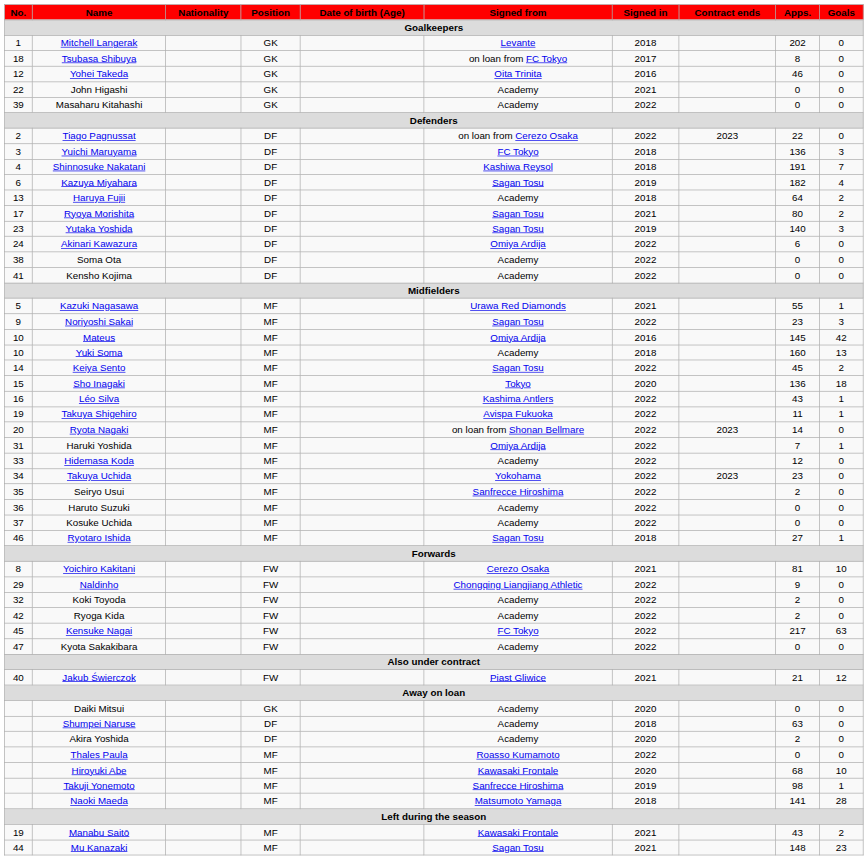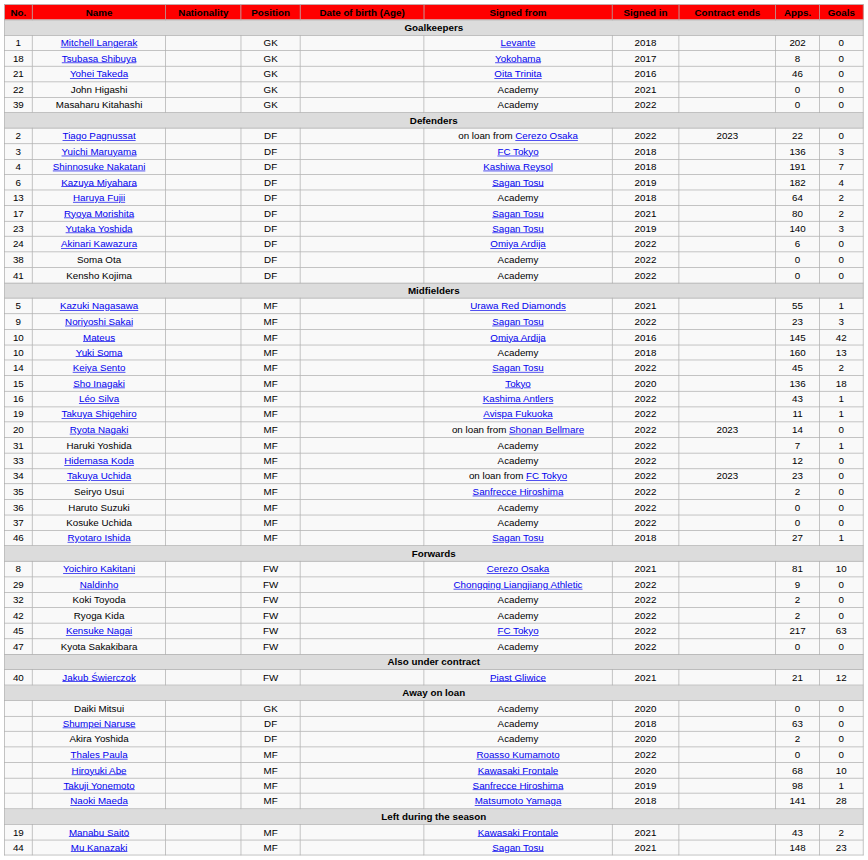 <table class="wikitable"  style="text-align:center; font-size:90%; width:100%;">
 <tr>
 <th style="background:#FF0000; color:#000000; text-align:center;">No.</th>
 <th style="background:#FF0000; color:#000000; text-align:center;">Name</th>
 <th style="background:#FF0000; color:#000000; text-align:center;">Nationality</th>
 <th style="background:#FF0000; color:#000000; text-align:center;">Position</th>
 <th style="background:#FF0000; color:#000000; text-align:center;">Date of birth (Age)</th>
 <th style="background:#FF0000; color:#000000; text-align:center;">Signed from</th>
 <th style="background:#FF0000; color:#000000; text-align:center;">Signed in</th>
 <th style="background:#FF0000; color:#000000; text-align:center;">Contract ends</th>
 <th style="background:#FF0000; color:#000000; text-align:center;">Apps.</th>
 <th style="background:#FF0000; color:#000000; text-align:center;">Goals</th>
 </tr>
 <tr>
 <th colspan="11"  style="background:#dcdcdc; text-align:center;">Goalkeepers</th>
 </tr>
 <tr>
 <td>1</td>
 <td><a href='#'>Mitchell Langerak</a></td>
 <td></td>
 <td>GK</td>
 <td></td>
 <td><a href='#'>Levante</a></td>
 <td>2018</td>
 <td></td>
 <td>202</td>
 <td>0</td>
 </tr>
 <tr>
 <td>18</td>
 <td><a href='#'>Tsubasa Shibuya</a></td>
 <td></td>
 <td>GK</td>
 <td></td>
-<td>on loan from <a href='#'>FC Tokyo</a></td>
+<td><a href='#'>Yokohama</a></td>
 <td>2017</td>
 <td></td>
 <td>8</td>
 <td>0</td>
 </tr>
 <tr>
-<td>12</td>
+<td>21</td>
 <td><a href='#'>Yohei Takeda</a></td>
 <td></td>
 <td>GK</td>
 <td></td>
 <td><a href='#'>Oita Trinita</a></td>
 <td>2016</td>
 <td></td>
 <td>46</td>
 <td>0</td>
 </tr>
 <tr>
 <td>22</td>
 <td>John Higashi</td>
 <td></td>
 <td>GK</td>
 <td></td>
 <td>Academy</td>
 <td>2021</td>
 <td></td>
 <td>0</td>
 <td>0</td>
 </tr>
 <tr>
 <td>39</td>
 <td>Masaharu Kitahashi</td>
 <td></td>
 <td>GK</td>
 <td></td>
 <td>Academy</td>
 <td>2022</td>
 <td></td>
 <td>0</td>
 <td>0</td>
 </tr>
 <tr>
 <th colspan="11"  style="background:#dcdcdc; text-align:center;">Defenders</th>
 </tr>
 <tr>
 <td>2</td>
 <td><a href='#'>Tiago Pagnussat</a></td>
 <td></td>
 <td>DF</td>
 <td></td>
 <td>on loan from <a href='#'>Cerezo Osaka</a></td>
 <td>2022</td>
 <td>2023</td>
 <td>22</td>
 <td>0</td>
 </tr>
 <tr>
 <td>3</td>
 <td><a href='#'>Yuichi Maruyama</a></td>
 <td></td>
 <td>DF</td>
 <td></td>
 <td><a href='#'>FC Tokyo</a></td>
 <td>2018</td>
 <td></td>
 <td>136</td>
 <td>3</td>
 </tr>
 <tr>
 <td>4</td>
 <td><a href='#'>Shinnosuke Nakatani</a></td>
 <td></td>
 <td>DF</td>
 <td></td>
 <td><a href='#'>Kashiwa Reysol</a></td>
 <td>2018</td>
 <td></td>
 <td>191</td>
 <td>7</td>
 </tr>
 <tr>
 <td>6</td>
 <td><a href='#'>Kazuya Miyahara</a></td>
 <td></td>
 <td>DF</td>
 <td></td>
 <td><a href='#'>Sagan Tosu</a></td>
 <td>2019</td>
 <td></td>
 <td>182</td>
 <td>4</td>
 </tr>
 <tr>
 <td>13</td>
 <td><a href='#'>Haruya Fujii</a></td>
 <td></td>
 <td>DF</td>
 <td></td>
 <td>Academy</td>
 <td>2018</td>
 <td></td>
 <td>64</td>
 <td>2</td>
 </tr>
 <tr>
 <td>17</td>
 <td><a href='#'>Ryoya Morishita</a></td>
 <td></td>
 <td>DF</td>
 <td></td>
 <td><a href='#'>Sagan Tosu</a></td>
 <td>2021</td>
 <td></td>
 <td>80</td>
 <td>2</td>
 </tr>
 <tr>
 <td>23</td>
 <td><a href='#'>Yutaka Yoshida</a></td>
 <td></td>
 <td>DF</td>
 <td></td>
 <td><a href='#'>Sagan Tosu</a></td>
 <td>2019</td>
 <td></td>
 <td>140</td>
 <td>3</td>
 </tr>
 <tr>
 <td>24</td>
 <td><a href='#'>Akinari Kawazura</a></td>
 <td></td>
 <td>DF</td>
 <td></td>
 <td><a href='#'>Omiya Ardija</a></td>
 <td>2022</td>
 <td></td>
 <td>6</td>
 <td>0</td>
 </tr>
 <tr>
 <td>38</td>
 <td>Soma Ota</td>
 <td></td>
 <td>DF</td>
 <td></td>
 <td>Academy</td>
 <td>2022</td>
 <td></td>
 <td>0</td>
 <td>0</td>
 </tr>
 <tr>
 <td>41</td>
 <td>Kensho Kojima</td>
 <td></td>
 <td>DF</td>
 <td></td>
 <td>Academy</td>
 <td>2022</td>
 <td></td>
 <td>0</td>
 <td>0</td>
 </tr>
 <tr>
 <th colspan="11"  style="background:#dcdcdc; text-align:center;">Midfielders</th>
 </tr>
 <tr>
 <td>5</td>
 <td><a href='#'>Kazuki Nagasawa</a></td>
 <td></td>
 <td>MF</td>
 <td></td>
 <td><a href='#'>Urawa Red Diamonds</a></td>
 <td>2021</td>
 <td></td>
 <td>55</td>
 <td>1</td>
 </tr>
 <tr>
 <td>9</td>
 <td><a href='#'>Noriyoshi Sakai</a></td>
 <td></td>
 <td>MF</td>
 <td></td>
 <td><a href='#'>Sagan Tosu</a></td>
 <td>2022</td>
 <td></td>
 <td>23</td>
 <td>3</td>
 </tr>
 <tr>
 <td>10</td>
 <td><a href='#'>Mateus</a></td>
 <td></td>
 <td>MF</td>
 <td></td>
 <td><a href='#'>Omiya Ardija</a></td>
 <td>2016</td>
 <td></td>
 <td>145</td>
 <td>42</td>
 </tr>
 <tr>
 <td>10</td>
 <td><a href='#'>Yuki Soma</a></td>
 <td></td>
 <td>MF</td>
 <td></td>
 <td>Academy</td>
 <td>2018</td>
 <td></td>
 <td>160</td>
 <td>13</td>
 </tr>
 <tr>
 <td>14</td>
 <td><a href='#'>Keiya Sento</a></td>
 <td></td>
 <td>MF</td>
 <td></td>
 <td><a href='#'>Sagan Tosu</a></td>
 <td>2022</td>
 <td></td>
 <td>45</td>
 <td>2</td>
 </tr>
 <tr>
 <td>15</td>
 <td><a href='#'>Sho Inagaki</a></td>
 <td></td>
 <td>MF</td>
 <td></td>
 <td><a href='#'>Tokyo</a></td>
 <td>2020</td>
 <td></td>
 <td>136</td>
 <td>18</td>
 </tr>
 <tr>
 <td>16</td>
 <td><a href='#'>Léo Silva</a></td>
 <td></td>
 <td>MF</td>
 <td></td>
 <td><a href='#'>Kashima Antlers</a></td>
 <td>2022</td>
 <td></td>
 <td>43</td>
 <td>1</td>
 </tr>
 <tr>
 <td>19</td>
 <td><a href='#'>Takuya Shigehiro</a></td>
 <td></td>
 <td>MF</td>
 <td></td>
 <td><a href='#'>Avispa Fukuoka</a></td>
 <td>2022</td>
 <td></td>
 <td>11</td>
 <td>1</td>
 </tr>
 <tr>
 <td>20</td>
 <td><a href='#'>Ryota Nagaki</a></td>
 <td></td>
 <td>MF</td>
 <td></td>
 <td>on loan from <a href='#'>Shonan Bellmare</a></td>
 <td>2022</td>
 <td>2023</td>
 <td>14</td>
 <td>0</td>
 </tr>
 <tr>
 <td>31</td>
 <td>Haruki Yoshida</td>
 <td></td>
 <td>MF</td>
 <td></td>
-<td><a href='#'>Omiya Ardija</a></td>
+<td>Academy</td>
 <td>2022</td>
 <td></td>
 <td>7</td>
 <td>1</td>
 </tr>
 <tr>
 <td>33</td>
 <td><a href='#'>Hidemasa Koda</a></td>
 <td></td>
 <td>MF</td>
 <td></td>
 <td>Academy</td>
 <td>2022</td>
 <td></td>
 <td>12</td>
 <td>0</td>
 </tr>
 <tr>
 <td>34</td>
 <td><a href='#'>Takuya Uchida</a></td>
 <td></td>
 <td>MF</td>
 <td></td>
-<td><a href='#'>Yokohama</a></td>
+<td>on loan from <a href='#'>FC Tokyo</a></td>
 <td>2022</td>
 <td>2023</td>
 <td>23</td>
 <td>0</td>
 </tr>
 <tr>
 <td>35</td>
 <td>Seiryo Usui</td>
 <td></td>
 <td>MF</td>
 <td></td>
 <td><a href='#'>Sanfrecce Hiroshima</a></td>
 <td>2022</td>
 <td></td>
 <td>2</td>
 <td>0</td>
 </tr>
 <tr>
 <td>36</td>
 <td>Haruto Suzuki</td>
 <td></td>
 <td>MF</td>
 <td></td>
 <td>Academy</td>
 <td>2022</td>
 <td></td>
 <td>0</td>
 <td>0</td>
 </tr>
 <tr>
 <td>37</td>
 <td>Kosuke Uchida</td>
 <td></td>
 <td>MF</td>
 <td></td>
 <td>Academy</td>
 <td>2022</td>
 <td></td>
 <td>0</td>
 <td>0</td>
 </tr>
 <tr>
 <td>46</td>
 <td><a href='#'>Ryotaro Ishida</a></td>
 <td></td>
 <td>MF</td>
 <td></td>
 <td><a href='#'>Sagan Tosu</a></td>
 <td>2018</td>
 <td></td>
 <td>27</td>
 <td>1</td>
 </tr>
 <tr>
 <th colspan="11"  style="background:#dcdcdc; text-align:center;">Forwards</th>
 </tr>
 <tr>
 <td>8</td>
 <td><a href='#'>Yoichiro Kakitani</a></td>
 <td></td>
 <td>FW</td>
 <td></td>
 <td><a href='#'>Cerezo Osaka</a></td>
 <td>2021</td>
 <td></td>
 <td>81</td>
 <td>10</td>
 </tr>
 <tr>
 <td>29</td>
 <td><a href='#'>Naldinho</a></td>
 <td></td>
 <td>FW</td>
 <td></td>
 <td><a href='#'>Chongqing Liangjiang Athletic</a></td>
 <td>2022</td>
 <td></td>
 <td>9</td>
 <td>0</td>
 </tr>
 <tr>
 <td>32</td>
 <td>Koki Toyoda</td>
 <td></td>
 <td>FW</td>
 <td></td>
 <td>Academy</td>
 <td>2022</td>
 <td></td>
 <td>2</td>
 <td>0</td>
 </tr>
 <tr>
 <td>42</td>
 <td>Ryoga Kida</td>
 <td></td>
 <td>FW</td>
 <td></td>
 <td>Academy</td>
 <td>2022</td>
 <td></td>
 <td>2</td>
 <td>0</td>
 </tr>
 <tr>
 <td>45</td>
 <td><a href='#'>Kensuke Nagai</a></td>
 <td></td>
 <td>FW</td>
 <td></td>
 <td><a href='#'>FC Tokyo</a></td>
 <td>2022</td>
 <td></td>
 <td>217</td>
 <td>63</td>
 </tr>
 <tr>
 <td>47</td>
 <td>Kyota Sakakibara</td>
 <td></td>
 <td>FW</td>
 <td></td>
 <td>Academy</td>
 <td>2022</td>
 <td></td>
 <td>0</td>
 <td>0</td>
 </tr>
 <tr>
 <th colspan="11"  style="background:#dcdcdc; text-align:center;">Also under contract</th>
 </tr>
 <tr>
 <td>40</td>
 <td><a href='#'>Jakub Świerczok</a></td>
 <td></td>
 <td>FW</td>
 <td></td>
 <td><a href='#'>Piast Gliwice</a></td>
 <td>2021</td>
 <td></td>
 <td>21</td>
 <td>12</td>
 </tr>
 <tr>
 <th colspan="11"  style="background:#dcdcdc; text-align:center;">Away on loan</th>
 </tr>
 <tr>
 <td></td>
 <td>Daiki Mitsui</td>
 <td></td>
 <td>GK</td>
 <td></td>
 <td>Academy</td>
 <td>2020</td>
 <td></td>
 <td>0</td>
 <td>0</td>
 </tr>
 <tr>
 <td></td>
 <td><a href='#'>Shumpei Naruse</a></td>
 <td></td>
 <td>DF</td>
 <td></td>
 <td>Academy</td>
 <td>2018</td>
 <td></td>
 <td>63</td>
 <td>0</td>
 </tr>
 <tr>
 <td></td>
 <td>Akira Yoshida</td>
 <td></td>
 <td>DF</td>
 <td></td>
 <td>Academy</td>
 <td>2020</td>
 <td></td>
 <td>2</td>
 <td>0</td>
 </tr>
 <tr>
 <td></td>
 <td><a href='#'>Thales Paula</a></td>
 <td></td>
 <td>MF</td>
 <td></td>
 <td><a href='#'>Roasso Kumamoto</a></td>
 <td>2022</td>
 <td></td>
 <td>0</td>
 <td>0</td>
 </tr>
 <tr>
 <td></td>
 <td><a href='#'>Hiroyuki Abe</a></td>
 <td></td>
 <td>MF</td>
 <td></td>
 <td><a href='#'>Kawasaki Frontale</a></td>
 <td>2020</td>
 <td></td>
 <td>68</td>
 <td>10</td>
 </tr>
 <tr>
 <td></td>
 <td><a href='#'>Takuji Yonemoto</a></td>
 <td></td>
 <td>MF</td>
 <td></td>
 <td><a href='#'>Sanfrecce Hiroshima</a></td>
 <td>2019</td>
 <td></td>
 <td>98</td>
 <td>1</td>
 </tr>
 <tr>
 <td></td>
 <td><a href='#'>Naoki Maeda</a></td>
 <td></td>
 <td>MF</td>
 <td></td>
 <td><a href='#'>Matsumoto Yamaga</a></td>
 <td>2018</td>
 <td></td>
 <td>141</td>
 <td>28</td>
 </tr>
 <tr>
 <th colspan="11"  style="background:#dcdcdc; text-align:center;">Left during the season</th>
 </tr>
 <tr>
 <td>19</td>
 <td><a href='#'>Manabu Saitō</a></td>
 <td></td>
 <td>MF</td>
 <td></td>
 <td><a href='#'>Kawasaki Frontale</a></td>
 <td>2021</td>
 <td></td>
 <td>43</td>
 <td>2</td>
 </tr>
 <tr>
 <td>44</td>
 <td><a href='#'>Mu Kanazaki</a></td>
 <td></td>
 <td>MF</td>
 <td></td>
 <td><a href='#'>Sagan Tosu</a></td>
 <td>2021</td>
 <td></td>
 <td>148</td>
 <td>23</td>
 </tr>
 </table>
